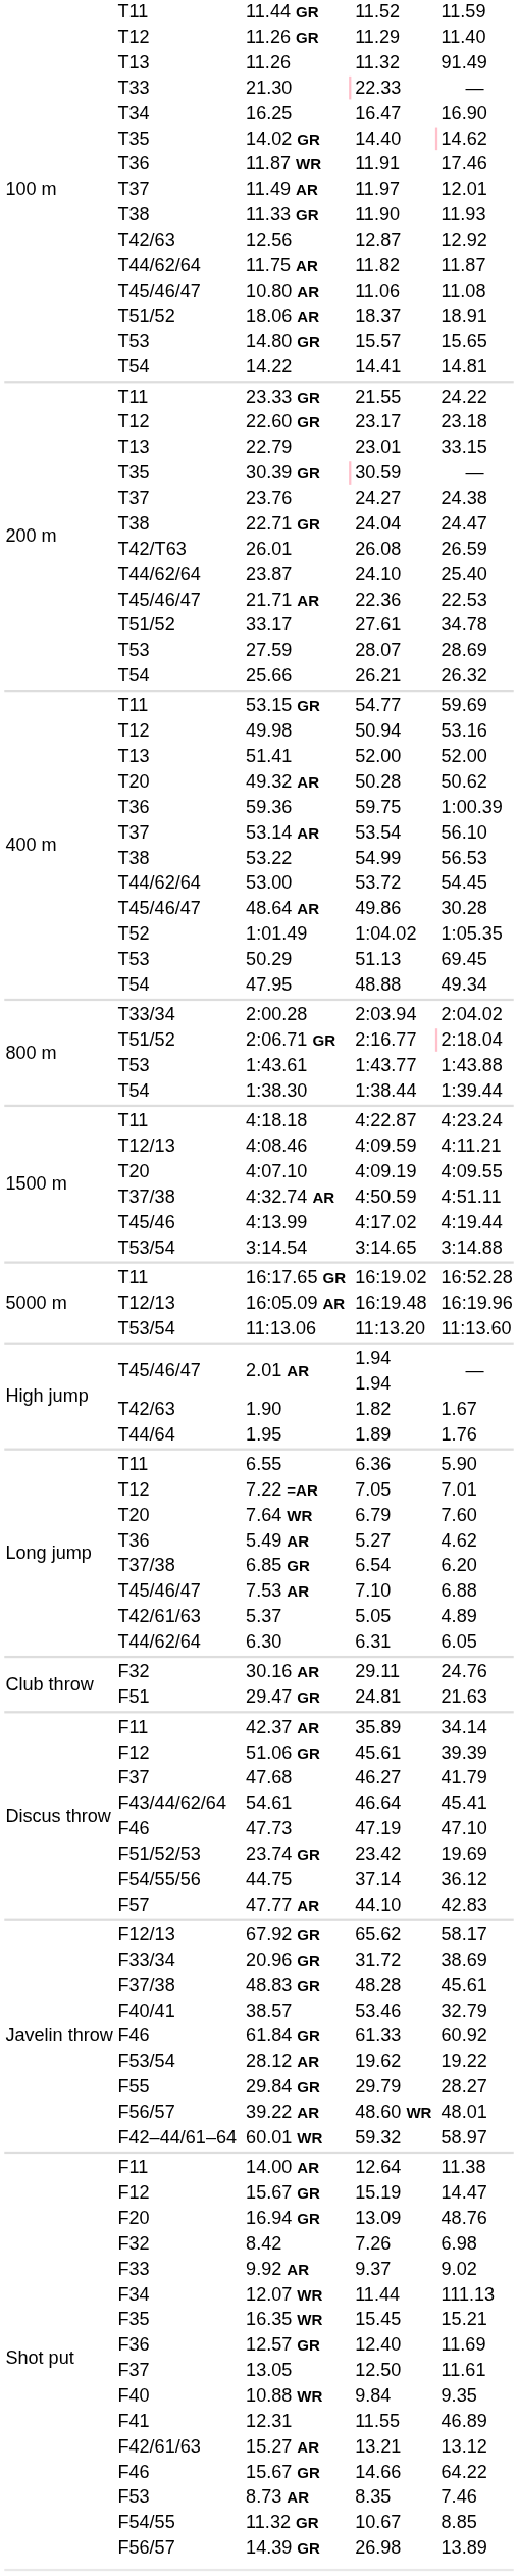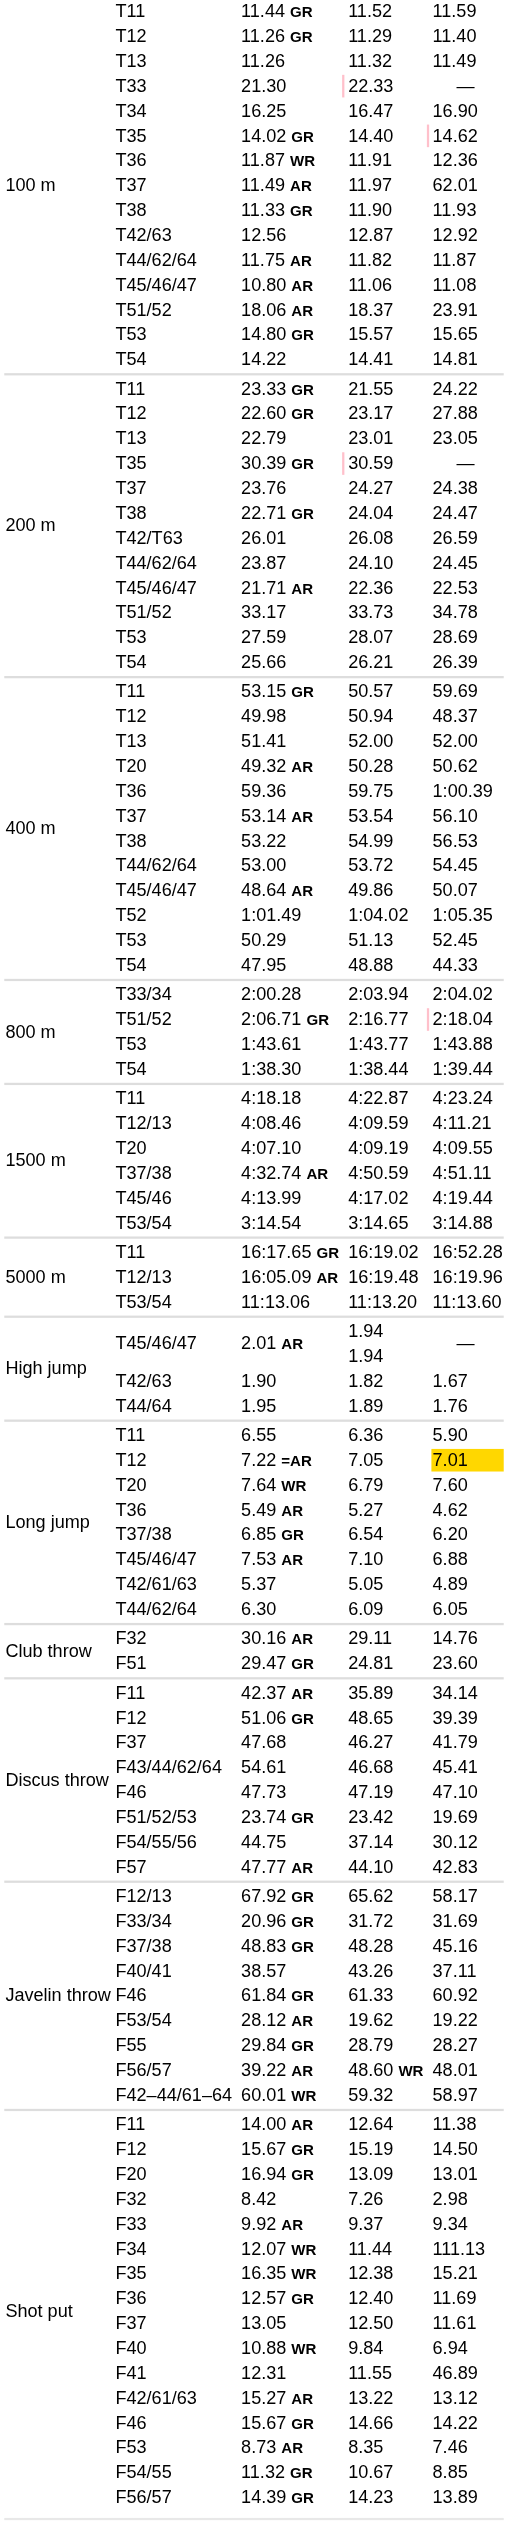 <table>
 <tr>
 <td rowspan=15>100 m</td>
 <td>T11</td>
 <td></td>
 <td>11.44 <small><strong>GR</strong></small></td>
 <td></td>
 <td>11.52</td>
 <td></td>
 <td>11.59</td>
 </tr>
 <tr>
 <td>T12</td>
 <td></td>
 <td>11.26 <small><strong>GR</strong></small></td>
 <td></td>
 <td>11.29</td>
 <td></td>
 <td>11.40</td>
 </tr>
 <tr>
 <td>T13</td>
 <td></td>
 <td>11.26</td>
 <td></td>
 <td>11.32</td>
 <td></td>
-<td>91.49</td>
+<td>11.49</td>
 </tr>
 <tr>
 <td>T33</td>
 <td></td>
 <td>21.30</td>
 <td bgcolor="#FFC0CB"></td>
 <td>22.33</td>
 <td colspan=2 align=center>—</td>
 </tr>
 <tr>
 <td>T34</td>
 <td></td>
 <td>16.25</td>
 <td></td>
 <td>16.47</td>
 <td></td>
 <td>16.90</td>
 </tr>
 <tr>
 <td>T35</td>
 <td></td>
 <td>14.02 <small><strong>GR</strong></small></td>
 <td></td>
 <td>14.40</td>
 <td bgcolor="#FFC0CB"></td>
 <td>14.62</td>
 </tr>
 <tr>
 <td>T36</td>
 <td></td>
 <td>11.87 <small><strong>WR</strong></small></td>
 <td></td>
 <td>11.91</td>
 <td></td>
-<td>17.46</td>
+<td>12.36</td>
 </tr>
 <tr>
 <td>T37</td>
 <td></td>
 <td>11.49 <small><strong>AR</strong></small></td>
 <td></td>
 <td>11.97</td>
 <td></td>
-<td>12.01</td>
+<td>62.01</td>
 </tr>
 <tr>
 <td>T38</td>
 <td></td>
 <td>11.33 <small><strong>GR</strong></small></td>
 <td></td>
 <td>11.90</td>
 <td></td>
 <td>11.93</td>
 </tr>
 <tr>
 <td>T42/63</td>
 <td></td>
 <td>12.56</td>
 <td></td>
 <td>12.87</td>
 <td></td>
 <td>12.92</td>
 </tr>
 <tr>
 <td>T44/62/64</td>
 <td></td>
 <td>11.75 <small><strong>AR</strong></small></td>
 <td></td>
 <td>11.82</td>
 <td></td>
 <td>11.87</td>
 </tr>
 <tr>
 <td>T45/46/47</td>
 <td></td>
 <td>10.80 <small><strong>AR</strong></small></td>
 <td></td>
 <td>11.06</td>
 <td></td>
 <td>11.08</td>
 </tr>
 <tr>
 <td>T51/52</td>
 <td></td>
 <td>18.06 <small><strong>AR</strong></small></td>
 <td></td>
 <td>18.37</td>
 <td></td>
-<td>18.91</td>
+<td>23.91</td>
 </tr>
 <tr>
 <td>T53</td>
 <td></td>
 <td>14.80 <small><strong>GR</strong></small></td>
 <td></td>
 <td>15.57</td>
 <td></td>
 <td>15.65</td>
 </tr>
 <tr>
 <td>T54</td>
 <td></td>
 <td>14.22</td>
 <td></td>
 <td>14.41</td>
 <td></td>
 <td>14.81</td>
 </tr>
 <tr bgcolor=#dddddd>
 <td colspan=8></td>
 </tr>
 <tr>
 <td rowspan=12>200 m</td>
 <td>T11</td>
 <td></td>
 <td>23.33 <small><strong>GR</strong></small></td>
 <td></td>
 <td>21.55</td>
 <td></td>
 <td>24.22</td>
 </tr>
 <tr>
 <td>T12</td>
 <td></td>
 <td>22.60 <small><strong>GR</strong></small></td>
 <td></td>
 <td>23.17</td>
 <td></td>
-<td>23.18</td>
+<td>27.88</td>
 </tr>
 <tr>
 <td>T13</td>
 <td></td>
 <td>22.79</td>
 <td></td>
 <td>23.01</td>
 <td></td>
-<td>33.15</td>
+<td>23.05</td>
 </tr>
 <tr>
 <td>T35</td>
 <td></td>
 <td>30.39 <small><strong>GR</strong></small></td>
 <td bgcolor="#FFC0CB"></td>
 <td>30.59</td>
 <td colspan=2 align=center>—</td>
 </tr>
 <tr>
 <td>T37</td>
 <td></td>
 <td>23.76</td>
 <td></td>
 <td>24.27</td>
 <td></td>
 <td>24.38</td>
 </tr>
 <tr>
 <td>T38</td>
 <td></td>
 <td>22.71 <small><strong>GR</strong></small></td>
 <td></td>
 <td>24.04</td>
 <td></td>
 <td>24.47</td>
 </tr>
 <tr>
 <td>T42/T63</td>
 <td></td>
 <td>26.01</td>
 <td></td>
 <td>26.08</td>
 <td></td>
 <td>26.59</td>
 </tr>
 <tr>
 <td>T44/62/64</td>
 <td></td>
 <td>23.87</td>
 <td></td>
 <td>24.10</td>
 <td></td>
-<td>25.40</td>
+<td>24.45</td>
 </tr>
 <tr>
 <td>T45/46/47</td>
 <td></td>
 <td>21.71 <small><strong>AR</strong></small></td>
 <td></td>
 <td>22.36</td>
 <td></td>
 <td>22.53</td>
 </tr>
 <tr>
 <td>T51/52</td>
 <td></td>
 <td>33.17</td>
 <td></td>
-<td>27.61</td>
+<td>33.73</td>
 <td></td>
 <td>34.78</td>
 </tr>
 <tr>
 <td>T53</td>
 <td></td>
 <td>27.59</td>
 <td></td>
 <td>28.07</td>
 <td></td>
 <td>28.69</td>
 </tr>
 <tr>
 <td>T54</td>
 <td></td>
 <td>25.66</td>
 <td></td>
 <td>26.21</td>
 <td></td>
-<td>26.32</td>
+<td>26.39</td>
 </tr>
 <tr bgcolor=#dddddd>
 <td colspan=8></td>
 </tr>
 <tr>
 <td rowspan=12>400 m</td>
 <td>T11</td>
 <td></td>
 <td>53.15 <small><strong>GR</strong></small></td>
 <td></td>
-<td>54.77</td>
+<td>50.57</td>
 <td></td>
 <td>59.69</td>
 </tr>
 <tr>
 <td>T12</td>
 <td></td>
 <td>49.98</td>
 <td></td>
 <td>50.94</td>
 <td></td>
-<td>53.16</td>
+<td>48.37</td>
 </tr>
 <tr>
 <td>T13</td>
 <td></td>
 <td>51.41</td>
 <td></td>
 <td>52.00</td>
 <td></td>
 <td>52.00</td>
 </tr>
 <tr>
 <td>T20</td>
 <td></td>
 <td>49.32 <small><strong>AR</strong></small></td>
 <td></td>
 <td>50.28</td>
 <td></td>
 <td>50.62</td>
 </tr>
 <tr>
 <td>T36</td>
 <td></td>
 <td>59.36</td>
 <td></td>
 <td>59.75</td>
 <td></td>
 <td>1:00.39</td>
 </tr>
 <tr>
 <td>T37</td>
 <td></td>
 <td>53.14 <small><strong>AR</strong></small></td>
 <td></td>
 <td>53.54</td>
 <td></td>
 <td>56.10</td>
 </tr>
 <tr>
 <td>T38</td>
 <td></td>
 <td>53.22</td>
 <td></td>
 <td>54.99</td>
 <td></td>
 <td>56.53</td>
 </tr>
 <tr>
 <td>T44/62/64</td>
 <td></td>
 <td>53.00</td>
 <td></td>
 <td>53.72</td>
 <td></td>
 <td>54.45</td>
 </tr>
 <tr>
 <td>T45/46/47</td>
 <td></td>
 <td>48.64 <small><strong>AR</strong></small></td>
 <td></td>
 <td>49.86</td>
 <td></td>
-<td>30.28</td>
+<td>50.07</td>
 </tr>
 <tr>
 <td>T52</td>
 <td></td>
 <td>1:01.49</td>
 <td></td>
 <td>1:04.02</td>
 <td></td>
 <td>1:05.35</td>
 </tr>
 <tr>
 <td>T53</td>
 <td></td>
 <td>50.29</td>
 <td></td>
 <td>51.13</td>
 <td></td>
-<td>69.45</td>
+<td>52.45</td>
 </tr>
 <tr>
 <td>T54</td>
 <td></td>
 <td>47.95</td>
 <td></td>
 <td>48.88</td>
 <td></td>
-<td>49.34</td>
+<td>44.33</td>
 </tr>
 <tr bgcolor=#dddddd>
 <td colspan=8></td>
 </tr>
 <tr>
 <td rowspan=4>800 m</td>
 <td>T33/34</td>
 <td></td>
 <td>2:00.28</td>
 <td></td>
 <td>2:03.94</td>
 <td></td>
 <td>2:04.02</td>
 </tr>
 <tr>
 <td>T51/52</td>
 <td></td>
 <td>2:06.71 <small><strong>GR</strong></small></td>
 <td></td>
 <td>2:16.77</td>
 <td bgcolor="#FFC0CB"></td>
 <td>2:18.04</td>
 </tr>
 <tr>
 <td>T53</td>
 <td></td>
 <td>1:43.61</td>
 <td></td>
 <td>1:43.77</td>
 <td></td>
 <td>1:43.88</td>
 </tr>
 <tr>
 <td>T54</td>
 <td></td>
 <td>1:38.30</td>
 <td></td>
 <td>1:38.44</td>
 <td></td>
 <td>1:39.44</td>
 </tr>
 <tr bgcolor=#dddddd>
 <td colspan=8></td>
 </tr>
 <tr>
 <td rowspan=6>1500 m</td>
 <td>T11</td>
 <td></td>
 <td>4:18.18</td>
 <td></td>
 <td>4:22.87</td>
 <td></td>
 <td>4:23.24</td>
 </tr>
 <tr>
 <td>T12/13</td>
 <td></td>
 <td>4:08.46</td>
 <td></td>
 <td>4:09.59</td>
 <td></td>
 <td>4:11.21</td>
 </tr>
 <tr>
 <td>T20</td>
 <td></td>
 <td>4:07.10</td>
 <td></td>
 <td>4:09.19</td>
 <td></td>
 <td>4:09.55</td>
 </tr>
 <tr>
 <td>T37/38</td>
 <td></td>
 <td>4:32.74 <small><strong>AR</strong></small></td>
 <td></td>
 <td>4:50.59</td>
 <td></td>
 <td>4:51.11</td>
 </tr>
 <tr>
 <td>T45/46</td>
 <td></td>
 <td>4:13.99</td>
 <td></td>
 <td>4:17.02</td>
 <td></td>
 <td>4:19.44</td>
 </tr>
 <tr>
 <td>T53/54</td>
 <td></td>
 <td>3:14.54</td>
 <td></td>
 <td>3:14.65</td>
 <td></td>
 <td>3:14.88</td>
 </tr>
 <tr bgcolor=#dddddd>
 <td colspan=8></td>
 </tr>
 <tr>
 <td rowspan=3>5000 m</td>
 <td>T11</td>
 <td></td>
 <td>16:17.65 <small><strong>GR</strong></small></td>
 <td></td>
 <td>16:19.02</td>
 <td></td>
 <td>16:52.28</td>
 </tr>
 <tr>
 <td>T12/13</td>
 <td></td>
 <td>16:05.09 <small><strong>AR</strong></small></td>
 <td></td>
 <td>16:19.48</td>
 <td></td>
 <td>16:19.96</td>
 </tr>
 <tr>
 <td>T53/54</td>
 <td></td>
 <td>11:13.06</td>
 <td></td>
 <td>11:13.20</td>
 <td></td>
 <td>11:13.60</td>
 </tr>
 <tr bgcolor=#dddddd>
 <td colspan=8></td>
 </tr>
 <tr>
 <td rowspan=4>High jump</td>
 <td rowspan=2>T45/46/47</td>
 <td rowspan=2></td>
 <td rowspan=2>2.01 <small><strong>AR</strong></small></td>
 <td></td>
 <td>1.94</td>
 <td rowspan=2 colspan=2 align=center>—</td>
 </tr>
 <tr>
 <td></td>
 <td>1.94</td>
 </tr>
 <tr>
 <td>T42/63</td>
 <td></td>
 <td>1.90</td>
 <td></td>
 <td>1.82</td>
 <td></td>
 <td>1.67</td>
 </tr>
 <tr>
 <td>T44/64</td>
 <td></td>
 <td>1.95</td>
 <td></td>
 <td>1.89</td>
 <td></td>
 <td>1.76</td>
 </tr>
 <tr bgcolor=#dddddd>
 <td colspan=8></td>
 </tr>
 <tr>
 <td rowspan=8>Long jump</td>
 <td>T11</td>
 <td></td>
 <td>6.55</td>
 <td></td>
 <td>6.36</td>
 <td></td>
 <td>5.90</td>
 </tr>
 <tr>
 <td>T12</td>
 <td></td>
 <td>7.22 <small><strong>=AR</strong></small></td>
 <td></td>
 <td>7.05</td>
 <td></td>
-<td>7.01</td>
+<td style="background: gold;">7.01</td>
 </tr>
 <tr>
 <td>T20</td>
 <td></td>
 <td>7.64 <small><strong>WR</strong></small></td>
 <td></td>
 <td>6.79</td>
 <td></td>
 <td>7.60</td>
 </tr>
 <tr>
 <td>T36</td>
 <td></td>
 <td>5.49 <small><strong>AR</strong></small></td>
 <td></td>
 <td>5.27</td>
 <td></td>
 <td>4.62</td>
 </tr>
 <tr>
 <td>T37/38</td>
 <td></td>
 <td>6.85 <small><strong>GR</strong></small></td>
 <td></td>
 <td>6.54</td>
 <td></td>
 <td>6.20</td>
 </tr>
 <tr>
 <td>T45/46/47</td>
 <td></td>
 <td>7.53 <small><strong>AR</strong></small></td>
 <td></td>
 <td>7.10</td>
 <td></td>
 <td>6.88</td>
 </tr>
 <tr>
 <td>T42/61/63</td>
 <td></td>
 <td>5.37</td>
 <td></td>
 <td>5.05</td>
 <td></td>
 <td>4.89</td>
 </tr>
 <tr>
 <td>T44/62/64</td>
 <td></td>
 <td>6.30</td>
 <td></td>
-<td>6.31</td>
+<td>6.09</td>
 <td></td>
 <td>6.05</td>
 </tr>
 <tr bgcolor=#dddddd>
 <td colspan=8></td>
 </tr>
 <tr>
 <td rowspan=2>Club throw</td>
 <td>F32</td>
 <td></td>
 <td>30.16 <small><strong>AR</strong></small></td>
 <td></td>
 <td>29.11</td>
 <td></td>
-<td>24.76</td>
+<td>14.76</td>
 </tr>
 <tr>
 <td>F51</td>
 <td></td>
 <td>29.47 <small><strong>GR</strong></small></td>
 <td></td>
 <td>24.81</td>
 <td></td>
-<td>21.63</td>
+<td>23.60</td>
 </tr>
 <tr bgcolor=#dddddd>
 <td colspan=8></td>
 </tr>
 <tr>
 <td rowspan=8>Discus throw</td>
 <td>F11</td>
 <td></td>
 <td>42.37 <small><strong>AR</strong></small></td>
 <td></td>
 <td>35.89</td>
 <td></td>
 <td>34.14</td>
 </tr>
 <tr>
 <td>F12</td>
 <td></td>
 <td>51.06 <small><strong>GR</strong></small></td>
 <td></td>
-<td>45.61</td>
+<td>48.65</td>
 <td></td>
 <td>39.39</td>
 </tr>
 <tr>
 <td>F37</td>
 <td></td>
 <td>47.68</td>
 <td></td>
 <td>46.27</td>
 <td></td>
 <td>41.79</td>
 </tr>
 <tr>
 <td>F43/44/62/64</td>
 <td></td>
 <td>54.61</td>
 <td></td>
-<td>46.64</td>
+<td>46.68</td>
 <td></td>
 <td>45.41</td>
 </tr>
 <tr>
 <td>F46</td>
 <td></td>
 <td>47.73</td>
 <td></td>
 <td>47.19</td>
 <td></td>
 <td>47.10</td>
 </tr>
 <tr>
 <td>F51/52/53</td>
 <td></td>
 <td>23.74 <small><strong>GR</strong></small></td>
 <td></td>
 <td>23.42</td>
 <td></td>
 <td>19.69</td>
 </tr>
 <tr>
 <td>F54/55/56</td>
 <td></td>
 <td>44.75</td>
 <td></td>
 <td>37.14</td>
 <td></td>
-<td>36.12</td>
+<td>30.12</td>
 </tr>
 <tr>
 <td>F57</td>
 <td></td>
 <td>47.77 <small><strong>AR</strong></small></td>
 <td></td>
 <td>44.10</td>
 <td></td>
 <td>42.83</td>
 </tr>
 <tr bgcolor=#dddddd>
 <td colspan=8></td>
 </tr>
 <tr>
 <td rowspan=9>Javelin throw</td>
 <td>F12/13</td>
 <td></td>
 <td>67.92 <small><strong>GR</strong></small></td>
 <td></td>
 <td>65.62</td>
 <td></td>
 <td>58.17</td>
 </tr>
 <tr>
 <td>F33/34</td>
 <td></td>
 <td>20.96 <small><strong>GR</strong></small></td>
 <td></td>
 <td>31.72</td>
 <td></td>
-<td>38.69</td>
+<td>31.69</td>
 </tr>
 <tr>
 <td>F37/38</td>
 <td></td>
 <td>48.83 <small><strong>GR</strong></small></td>
 <td></td>
 <td>48.28</td>
 <td></td>
-<td>45.61</td>
+<td>45.16</td>
 </tr>
 <tr>
 <td>F40/41</td>
 <td></td>
 <td>38.57</td>
 <td></td>
-<td>53.46</td>
+<td>43.26</td>
 <td></td>
-<td>32.79</td>
+<td>37.11</td>
 </tr>
 <tr>
 <td>F46</td>
 <td></td>
 <td>61.84 <small><strong>GR</strong></small></td>
 <td></td>
 <td>61.33</td>
 <td></td>
 <td>60.92</td>
 </tr>
 <tr>
 <td>F53/54</td>
 <td></td>
 <td>28.12 <small><strong>AR</strong></small></td>
 <td></td>
 <td>19.62</td>
 <td></td>
 <td>19.22</td>
 </tr>
 <tr>
 <td>F55</td>
 <td></td>
 <td>29.84 <small><strong>GR</strong></small></td>
 <td></td>
-<td>29.79</td>
+<td>28.79</td>
 <td></td>
 <td>28.27</td>
 </tr>
 <tr>
 <td>F56/57</td>
 <td></td>
 <td>39.22 <small><strong>AR</strong></small></td>
 <td></td>
 <td>48.60 <small><strong>WR</strong></small></td>
 <td></td>
 <td>48.01</td>
 </tr>
 <tr>
 <td>F42–44/61–64</td>
 <td></td>
 <td>60.01 <small><strong>WR</strong></small></td>
 <td></td>
 <td>59.32</td>
 <td></td>
 <td>58.97</td>
 </tr>
 <tr bgcolor=#dddddd>
 <td colspan=8></td>
 </tr>
 <tr>
 <td rowspan=16>Shot put</td>
 <td>F11</td>
 <td></td>
 <td>14.00 <small><strong>AR</strong></small></td>
 <td></td>
 <td>12.64</td>
 <td></td>
 <td>11.38</td>
 </tr>
 <tr>
 <td>F12</td>
 <td></td>
 <td>15.67 <small><strong>GR</strong></small></td>
 <td></td>
 <td>15.19</td>
 <td></td>
-<td>14.47</td>
+<td>14.50</td>
 </tr>
 <tr>
 <td>F20</td>
 <td></td>
 <td>16.94 <small><strong>GR</strong></small></td>
 <td></td>
 <td>13.09</td>
 <td></td>
-<td>48.76</td>
+<td>13.01</td>
 </tr>
 <tr>
 <td>F32</td>
 <td></td>
 <td>8.42</td>
 <td></td>
 <td>7.26</td>
 <td></td>
-<td>6.98</td>
+<td>2.98</td>
 </tr>
 <tr>
 <td>F33</td>
 <td></td>
 <td>9.92 <small><strong>AR</strong></small></td>
 <td></td>
 <td>9.37</td>
 <td></td>
-<td>9.02</td>
+<td>9.34</td>
 </tr>
 <tr>
 <td>F34</td>
 <td></td>
 <td>12.07 <small><strong>WR</strong></small></td>
 <td></td>
 <td>11.44</td>
 <td></td>
 <td>111.13</td>
 </tr>
 <tr>
 <td>F35</td>
 <td></td>
 <td>16.35 <small><strong>WR</strong></small></td>
 <td></td>
-<td>15.45</td>
+<td>12.38</td>
 <td></td>
 <td>15.21</td>
 </tr>
 <tr>
 <td>F36</td>
 <td></td>
 <td>12.57 <small><strong>GR</strong></small></td>
 <td></td>
 <td>12.40</td>
 <td></td>
 <td>11.69</td>
 </tr>
 <tr>
 <td>F37</td>
 <td></td>
 <td>13.05</td>
 <td></td>
 <td>12.50</td>
 <td></td>
 <td>11.61</td>
 </tr>
 <tr>
 <td>F40</td>
 <td></td>
 <td>10.88 <small><strong>WR</strong></small></td>
 <td></td>
 <td>9.84</td>
 <td></td>
-<td>9.35</td>
+<td>6.94</td>
 </tr>
 <tr>
 <td>F41</td>
 <td></td>
 <td>12.31</td>
 <td></td>
 <td>11.55</td>
 <td></td>
 <td>46.89</td>
 </tr>
 <tr>
 <td>F42/61/63</td>
 <td></td>
 <td>15.27 <small><strong>AR</strong></small></td>
 <td></td>
-<td>13.21</td>
+<td>13.22</td>
 <td></td>
 <td>13.12</td>
 </tr>
 <tr>
 <td>F46</td>
 <td></td>
 <td>15.67 <small><strong>GR</strong></small></td>
 <td></td>
 <td>14.66</td>
 <td></td>
-<td>64.22</td>
+<td>14.22</td>
 </tr>
 <tr>
 <td>F53</td>
 <td></td>
 <td>8.73 <small><strong>AR</strong></small></td>
 <td></td>
 <td>8.35</td>
 <td></td>
 <td>7.46</td>
 </tr>
 <tr>
 <td>F54/55</td>
 <td></td>
 <td>11.32 <small><strong>GR</strong></small></td>
 <td></td>
 <td>10.67</td>
 <td></td>
 <td>8.85</td>
 </tr>
 <tr>
 <td>F56/57</td>
 <td></td>
 <td>14.39 <small><strong>GR</strong></small></td>
 <td></td>
-<td>26.98</td>
+<td>14.23</td>
 <td></td>
 <td>13.89</td>
 </tr>
 <tr>
 <td colspan=14></td>
 </tr>
 <tr>
 </tr>
 <tr bgcolor= e8e8e8>
 <td colspan=14></td>
 </tr>
 </table>
